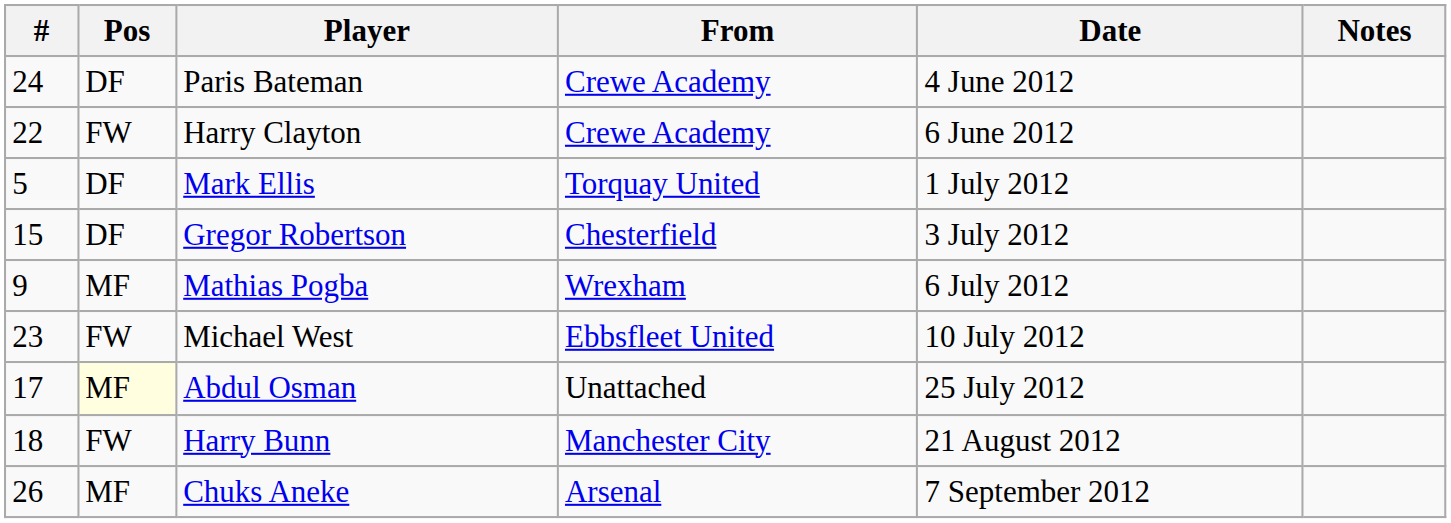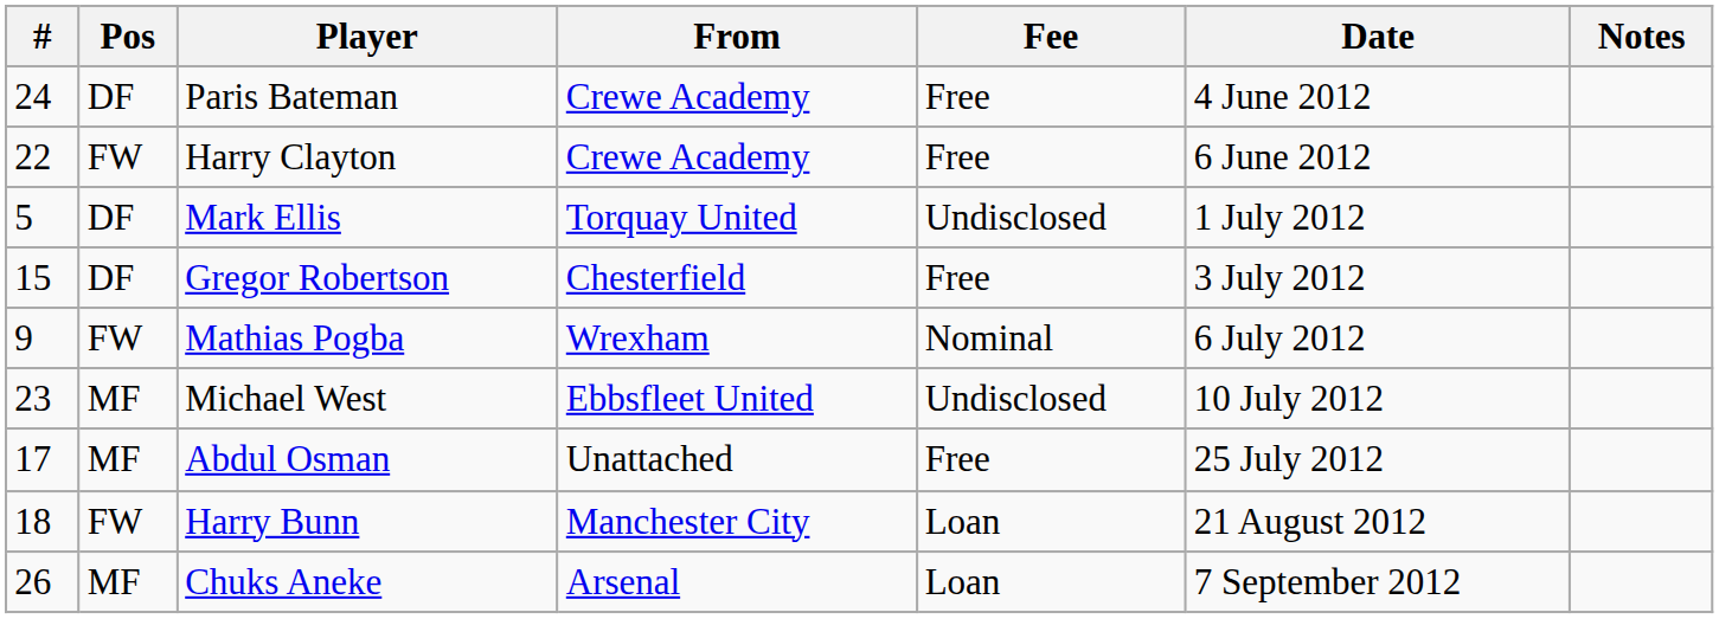 <table class="wikitable" style="width:80%; text-align:center; font-size:95%; text-align:left;">
 <tr>
 <th>#</th>
 <th>Pos</th>
 <th>Player</th>
 <th>From</th>
+<th>Fee</th>
 <th>Date</th>
 <th>Notes</th>
 </tr>
 <tr>
 <td>24</td>
 <td>DF</td>
 <td> Paris Bateman</td>
 <td> <a href='#'>Crewe Academy</a></td>
+<td>Free</td>
 <td>4 June 2012</td>
 <td></td>
 </tr>
 <tr>
 <td>22</td>
 <td>FW</td>
 <td> Harry Clayton</td>
 <td> <a href='#'>Crewe Academy</a></td>
+<td>Free</td>
 <td>6 June 2012</td>
 <td></td>
 </tr>
 <tr>
 <td>5</td>
 <td>DF</td>
 <td> <a href='#'>Mark Ellis</a></td>
 <td> <a href='#'>Torquay United</a></td>
+<td>Undisclosed</td>
 <td>1 July 2012</td>
 <td></td>
 </tr>
 <tr>
 <td>15</td>
 <td>DF</td>
 <td> <a href='#'>Gregor Robertson</a></td>
 <td> <a href='#'>Chesterfield</a></td>
+<td>Free</td>
 <td>3 July 2012</td>
 <td></td>
 </tr>
 <tr>
 <td>9</td>
-<td>MF</td>
+<td>FW</td>
 <td> <a href='#'>Mathias Pogba</a></td>
 <td> <a href='#'>Wrexham</a></td>
+<td>Nominal</td>
 <td>6 July 2012</td>
 <td></td>
 </tr>
 <tr>
 <td>23</td>
-<td>FW</td>
+<td>MF</td>
 <td> Michael West</td>
 <td> <a href='#'>Ebbsfleet United</a></td>
+<td>Undisclosed</td>
 <td>10 July 2012</td>
 <td></td>
 </tr>
 <tr>
 <td>17</td>
-<td style="background: lightyellow;">MF</td>
+<td>MF</td>
 <td> <a href='#'>Abdul Osman</a></td>
 <td>Unattached</td>
+<td>Free</td>
 <td>25 July 2012</td>
 <td></td>
 </tr>
 <tr>
 <td>18</td>
 <td>FW</td>
 <td> <a href='#'>Harry Bunn</a></td>
 <td> <a href='#'>Manchester City</a></td>
+<td>Loan</td>
 <td>21 August 2012</td>
 <td></td>
 </tr>
 <tr>
 <td>26</td>
 <td>MF</td>
 <td> <a href='#'>Chuks Aneke</a></td>
 <td> <a href='#'>Arsenal</a></td>
+<td>Loan</td>
 <td>7 September 2012</td>
 <td></td>
 </tr>
 </table>
